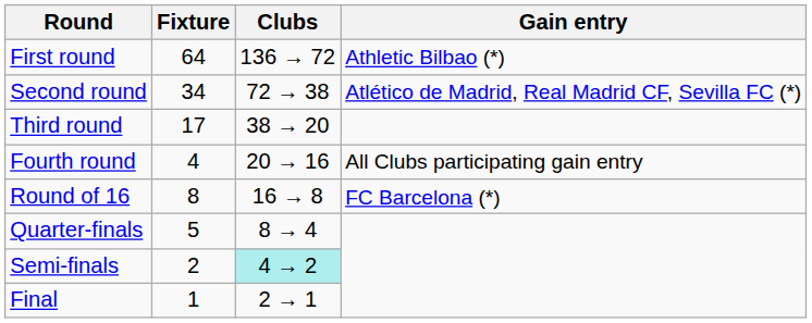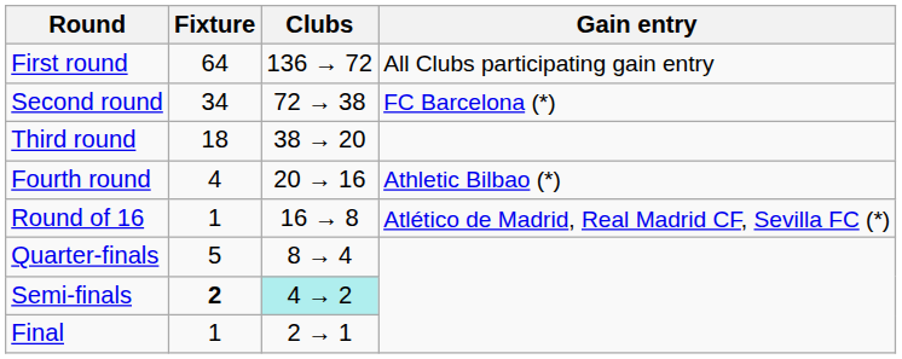 <table class="wikitable">
 <tr>
 <th>Round</th>
 <th>Fixture</th>
 <th>Clubs</th>
 <th>Gain entry</th>
 </tr>
 <tr>
 <td><a href='#'>First round</a></td>
 <td align=center>64</td>
 <td align=center>136 → 72</td>
-<td style="font-size:95%;"><a href='#'>Athletic Bilbao</a> (*)</td>
+<td style="font-size:95%;">All Clubs participating gain entry</td>
 </tr>
 <tr>
 <td><a href='#'>Second round</a></td>
 <td align=center>34</td>
 <td align=center>72 → 38</td>
-<td style="font-size:95%;"><a href='#'>Atlético de Madrid</a>, <a href='#'>Real Madrid CF</a>, <a href='#'>Sevilla FC</a> (*)</td>
+<td style="font-size:95%;"><a href='#'>FC Barcelona</a> (*)</td>
 </tr>
 <tr>
 <td><a href='#'>Third round</a></td>
-<td align=center>17</td>
+<td align=center>18</td>
 <td align=center>38 → 20</td>
 </tr>
 <tr>
 <td><a href='#'>Fourth round</a></td>
 <td align=center>4</td>
 <td align=center>20 → 16</td>
-<td style="font-size:95%;">All Clubs participating gain entry</td>
+<td style="font-size:95%;"><a href='#'>Athletic Bilbao</a> (*)</td>
 </tr>
 <tr>
 <td><a href='#'>Round of 16</a></td>
-<td align=center>8</td>
+<td align=center>1</td>
 <td align=center>16 → 8</td>
-<td style="font-size:95%;"><a href='#'>FC Barcelona</a> (*)</td>
+<td style="font-size:95%;"><a href='#'>Atlético de Madrid</a>, <a href='#'>Real Madrid CF</a>, <a href='#'>Sevilla FC</a> (*)</td>
 </tr>
 <tr>
 <td><a href='#'>Quarter-finals</a></td>
 <td align=center>5</td>
 <td align=center>8 → 4</td>
 </tr>
 <tr>
 <td><a href='#'>Semi-finals</a></td>
-<td align=center>2</td>
+<td align=center><strong>2</strong></td>
 <td align=center style="background: paleturquoise;">4 → 2</td>
 </tr>
 <tr>
 <td><a href='#'>Final</a></td>
 <td align=center>1</td>
 <td align=center>2 → 1</td>
 </tr>
 </table>
